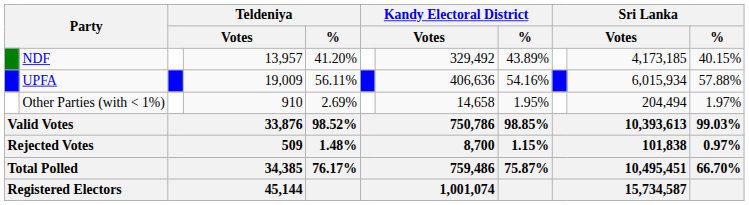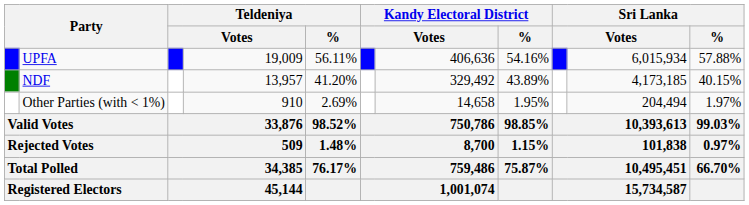 <table class="wikitable">
 <tr>
 <th colspan="2" width="144px"rowspan="2">Party</th>
 <th colspan="3" width="216px">Teldeniya</th>
 <th colspan="3" width="216px"><a href='#'>Kandy Electoral District</a></th>
 <th colspan="3" width="216px">Sri Lanka</th>
 </tr>
 <tr>
 <th colspan="2" width="144px">Votes</th>
 <th>%</th>
 <th colspan="2" width="144px">Votes</th>
 <th>%</th>
 <th colspan="2" width="144px">Votes</th>
 <th>%</th>
 </tr>
 <tr>
+<td style="background-color:blue;" width="10px"></td>
+<td style="text-align:left;"><a href='#'>UPFA</a></td>
+<td style="background-color:blue;" width="10px"></td>
+<td style="text-align:right;">19,009</td>
+<td style="text-align:right;">56.11%</td>
+<td style="background-color:blue;" width="10px"></td>
+<td style="text-align:right;">406,636</td>
+<td style="text-align:right;">54.16%</td>
+<td style="background-color:blue;" width="10px"></td>
+<td style="text-align:right;">6,015,934</td>
+<td style="text-align:right;">57.88%</td>
+</tr>
+<tr>
 <td style="background-color:green;" width="10px"></td>
 <td style="text-align:left;"><a href='#'>NDF</a></td>
 <td style="background-color:white;" width="10px"></td>
 <td style="text-align:right;">13,957</td>
 <td style="text-align:right;">41.20%</td>
 <td style="background-color:white;" width="10px"></td>
 <td style="text-align:right;">329,492</td>
 <td style="text-align:right;">43.89%</td>
 <td style="background-color:white;" width="10px"></td>
 <td style="text-align:right;">4,173,185</td>
 <td style="text-align:right;">40.15%</td>
-</tr>
-<tr>
-<td style="background-color:blue;" width="10px"></td>
-<td style="text-align:left;"><a href='#'>UPFA</a></td>
-<td style="background-color:blue;" width="10px"></td>
-<td style="text-align:right;">19,009</td>
-<td style="text-align:right;">56.11%</td>
-<td style="background-color:blue;" width="10px"></td>
-<td style="text-align:right;">406,636</td>
-<td style="text-align:right;">54.16%</td>
-<td style="background-color:blue;" width="10px"></td>
-<td style="text-align:right;">6,015,934</td>
-<td style="text-align:right;">57.88%</td>
 </tr>
 <tr>
 <td style="background-color:white;" width="10px"></td>
 <td style="text-align:left;">Other Parties (with < 1%)</td>
 <td style="background-color:white;" width="10px"></td>
 <td style="text-align:right;">910</td>
 <td style="text-align:right;">2.69%</td>
 <td style="background-color:white;" width="10px"></td>
 <td style="text-align:right;">14,658</td>
 <td style="text-align:right;">1.95%</td>
 <td style="background-color:white;" width="10px"></td>
 <td style="text-align:right;">204,494</td>
 <td style="text-align:right;">1.97%</td>
 </tr>
 <tr>
 <th colspan="2" width="144px"style="text-align:left;">Valid Votes</th>
 <th style="text-align:right;"colspan="2" width="144px">33,876</th>
 <th style="text-align:right;">98.52%</th>
 <th style="text-align:right;"colspan="2" width="144px">750,786</th>
 <th style="text-align:right;">98.85%</th>
 <th style="text-align:right;"colspan="2" width="144px">10,393,613</th>
 <th style="text-align:right;">99.03%</th>
 </tr>
 <tr>
 <th colspan="2" width="144px"style="text-align:left;">Rejected Votes</th>
 <th style="text-align:right;"colspan="2" width="144px">509</th>
 <th style="text-align:right;">1.48%</th>
 <th style="text-align:right;"colspan="2" width="144px">8,700</th>
 <th style="text-align:right;">1.15%</th>
 <th style="text-align:right;"colspan="2" width="144px">101,838</th>
 <th style="text-align:right;">0.97%</th>
 </tr>
 <tr>
 <th colspan="2" width="144px"style="text-align:left;">Total Polled</th>
 <th style="text-align:right;"colspan="2" width="144px">34,385</th>
 <th style="text-align:right;">76.17%</th>
 <th style="text-align:right;"colspan="2" width="144px">759,486</th>
 <th style="text-align:right;">75.87%</th>
 <th style="text-align:right;"colspan="2" width="144px">10,495,451</th>
 <th style="text-align:right;">66.70%</th>
 </tr>
 <tr>
 <th colspan="2" width="144px"style="text-align:left;">Registered Electors</th>
 <th style="text-align:right;"colspan="2" width="144px">45,144</th>
 <th></th>
 <th style="text-align:right;"colspan="2" width="144px">1,001,074</th>
 <th></th>
 <th style="text-align:right;"colspan="2" width="144px">15,734,587</th>
 <th></th>
 </tr>
 </table>
